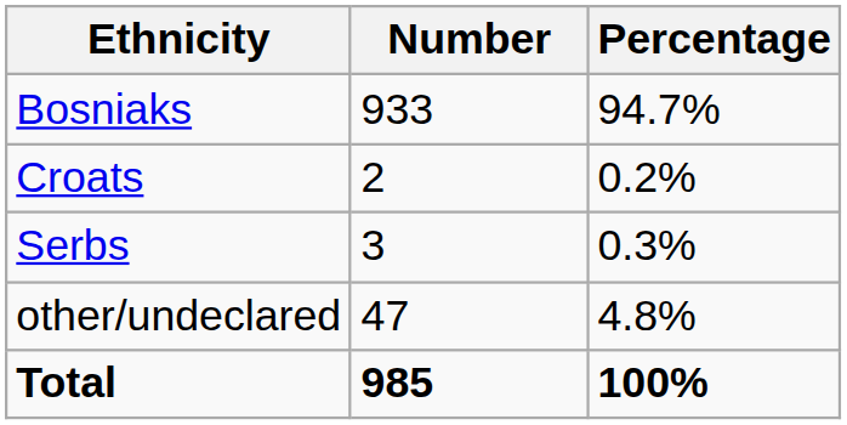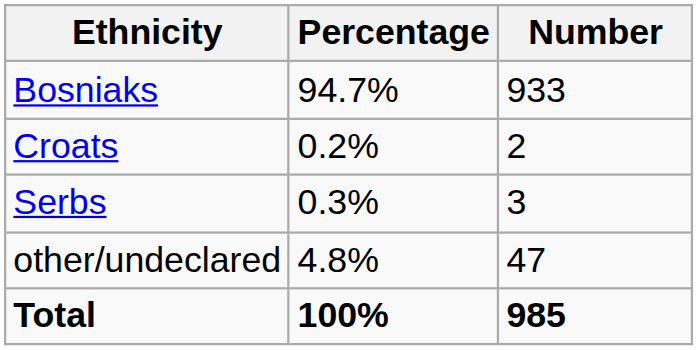 <table class="wikitable">
 <tr>
 <th width="100px">Ethnicity</th>
+<th width="80px">Percentage</th>
 <th width="80px">Number</th>
-<th width="80px">Percentage</th>
 </tr>
 <tr>
 <td><a href='#'>Bosniaks</a></td>
+<td>94.7%</td>
 <td>933</td>
-<td>94.7%</td>
 </tr>
 <tr>
 <td><a href='#'>Croats</a></td>
+<td>0.2%</td>
 <td>2</td>
-<td>0.2%</td>
 </tr>
 <tr>
 <td><a href='#'>Serbs</a></td>
+<td>0.3%</td>
 <td>3</td>
-<td>0.3%</td>
 </tr>
 <tr>
 <td>other/undeclared</td>
+<td>4.8%</td>
 <td>47</td>
-<td>4.8%</td>
 </tr>
 <tr>
 <td><strong>Total</strong></td>
+<td><strong>100%</strong></td>
 <td><strong>985</strong></td>
-<td><strong>100%</strong></td>
 </tr>
 </table>
